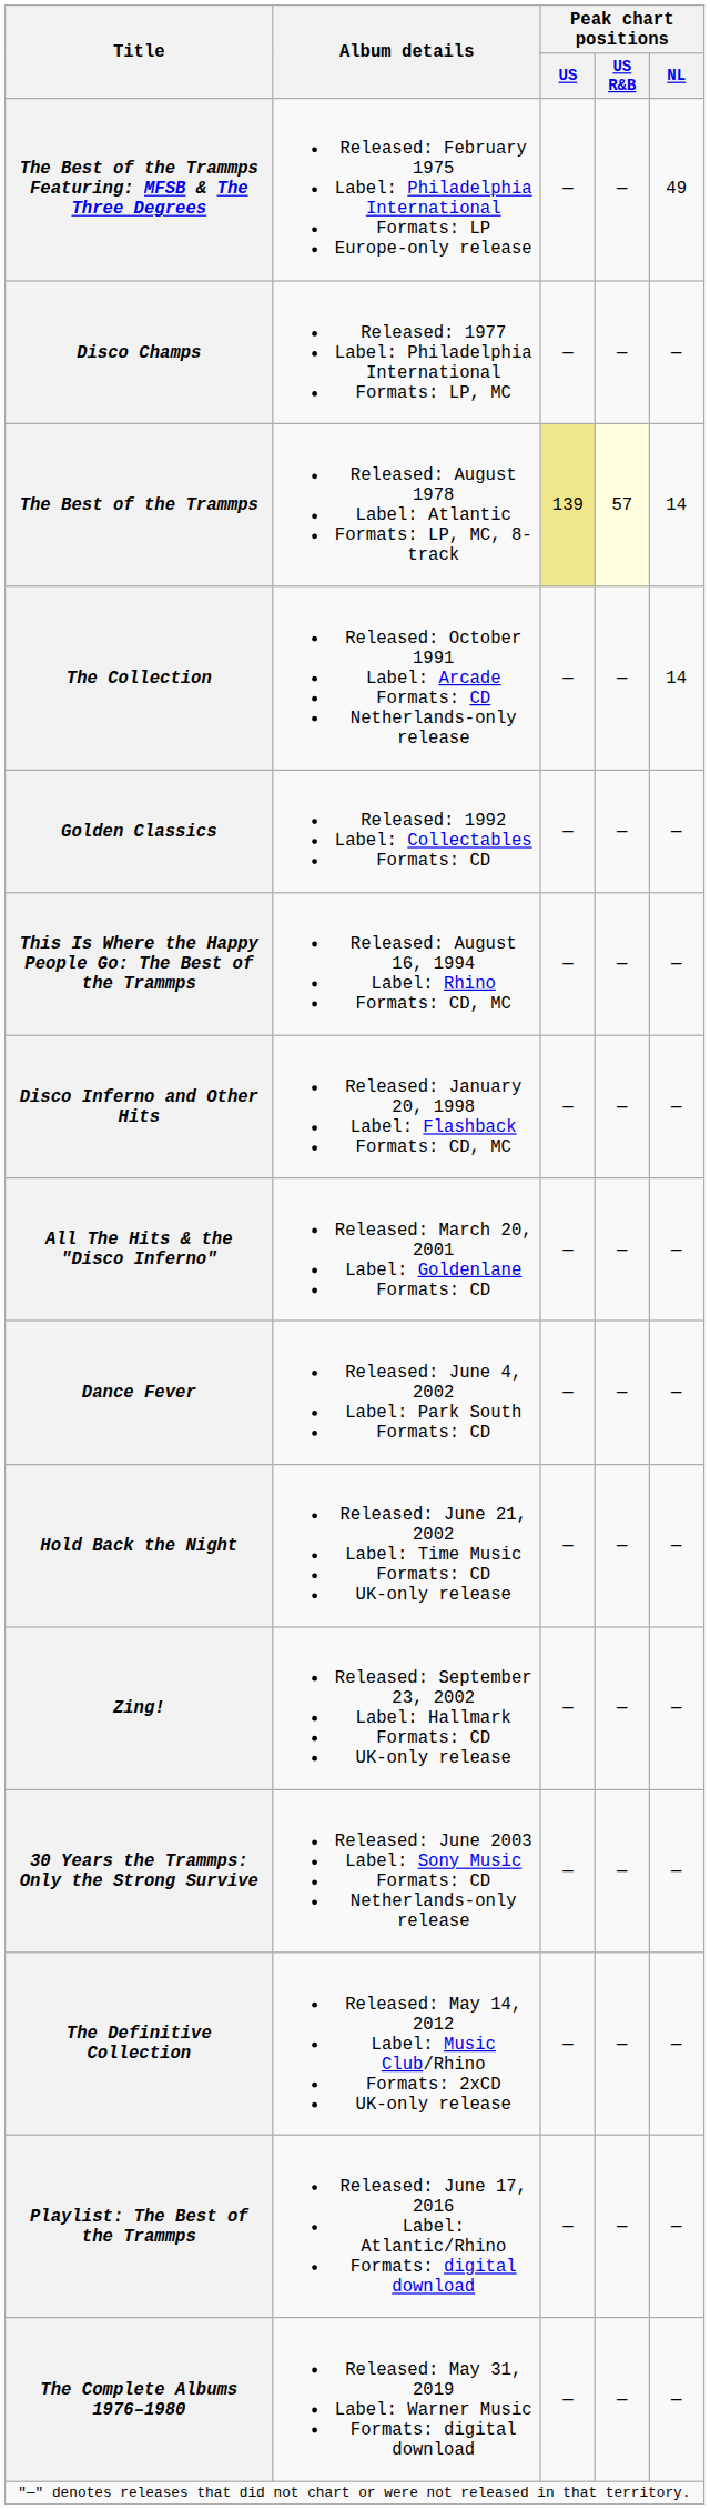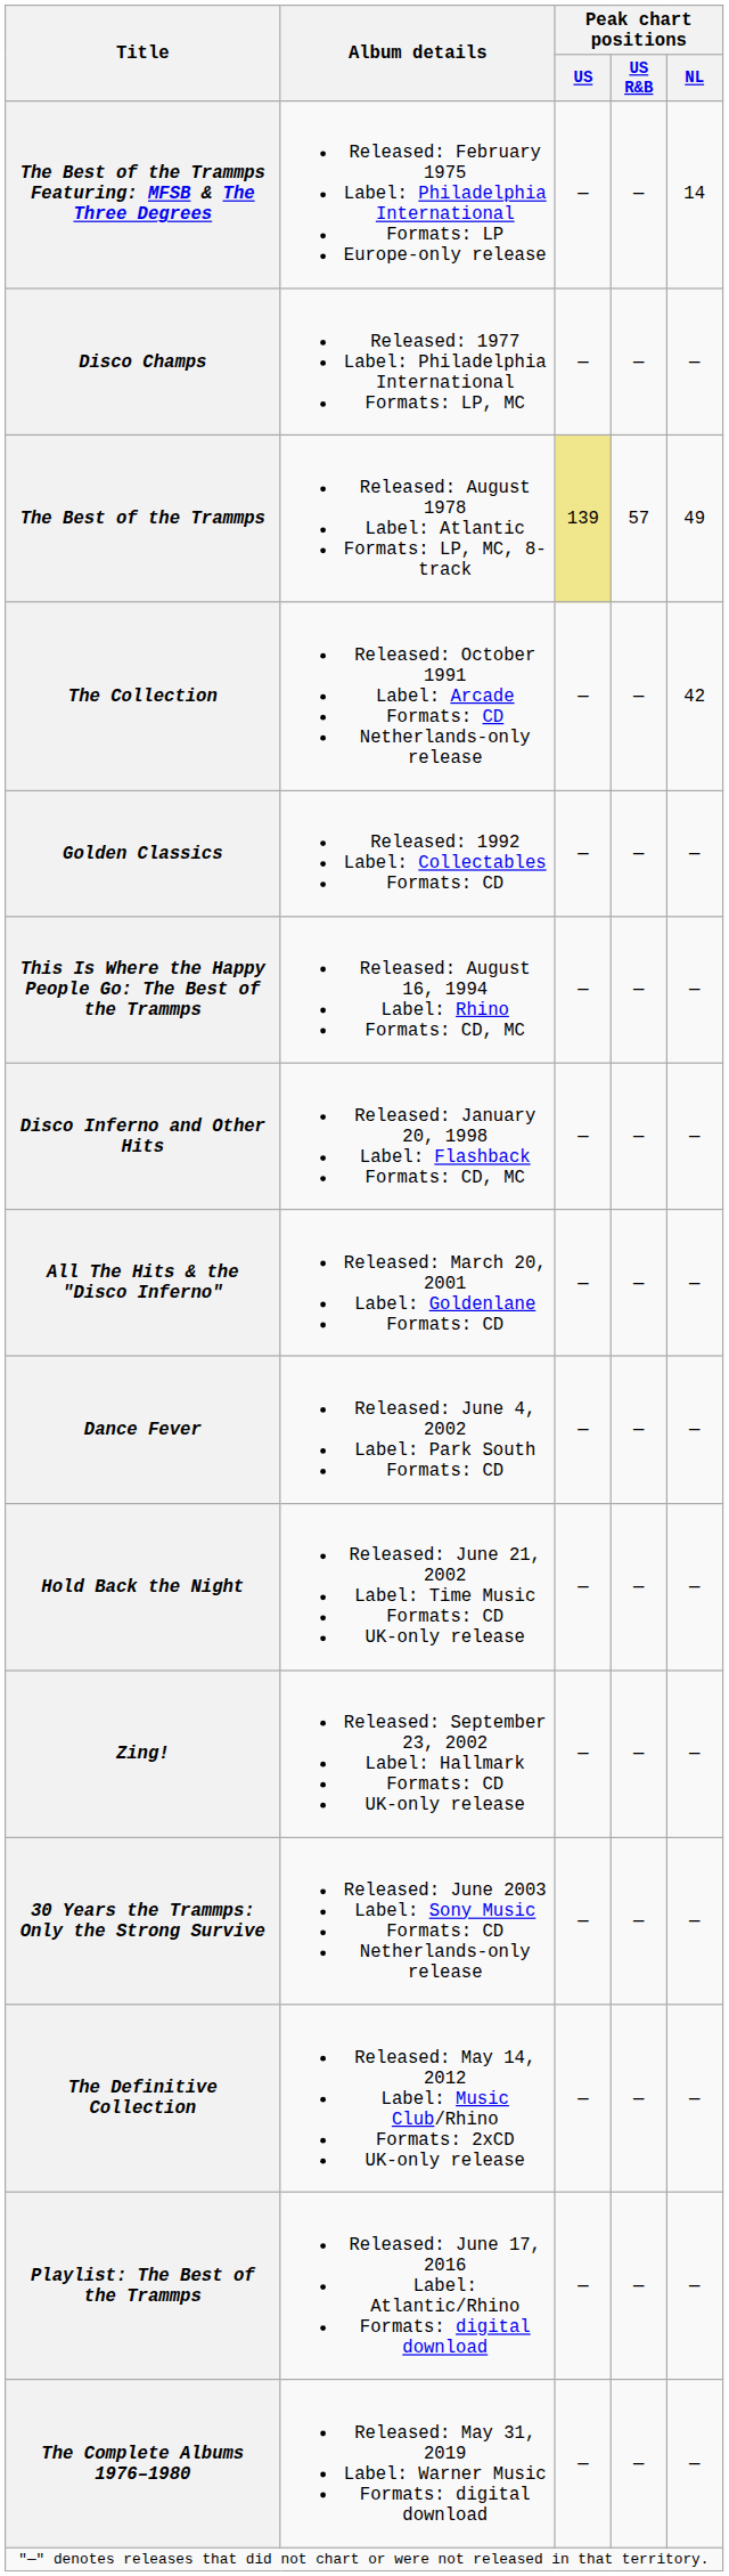 <table class="wikitable plainrowheaders" style="text-align:center;">
 <tr>
 <th rowspan="2" scope="col" style="width:15em;">Title</th>
 <th rowspan="2" scope="col" style="width:15em;">Album details</th>
 <th colspan="3">Peak chart positions</th>
 </tr>
 <tr>
 <th scope="col" style="width:3em;font-size:90%;"><a href='#'>US</a><br></th>
 <th scope="col" style="width:3em;font-size:90%;"><a href='#'>US R&B</a><br></th>
 <th scope="col" style="width:3em;font-size:90%;"><a href='#'>NL</a><br></th>
 </tr>
 <tr>
 <th scope="row"><em>The Best of the Trammps Featuring: <a href='#'>MFSB</a> & <a href='#'>The Three Degrees</a></em></th>
 <td><br><ul><li>Released: February 1975</li><li>Label: <a href='#'>Philadelphia International</a></li><li>Formats: LP</li><li>Europe-only release</li></ul></td>
 <td>—</td>
 <td>—</td>
-<td>49</td>
+<td>14</td>
 </tr>
 <tr>
 <th scope="row"><em>Disco Champs</em></th>
 <td><br><ul><li>Released: 1977</li><li>Label: Philadelphia International</li><li>Formats: LP, MC</li></ul></td>
 <td>—</td>
 <td>—</td>
 <td>—</td>
 </tr>
 <tr>
 <th scope="row"><em>The Best of the Trammps</em></th>
 <td><br><ul><li>Released: August 1978</li><li>Label: Atlantic</li><li>Formats: LP, MC, 8-track</li></ul></td>
 <td style="background: khaki;">139</td>
-<td style="background: lightyellow;">57</td>
-<td>14</td>
+<td>57</td>
+<td>49</td>
 </tr>
 <tr>
 <th scope="row"><em>The Collection</em></th>
 <td><br><ul><li>Released: October 1991</li><li>Label: <a href='#'>Arcade</a></li><li>Formats: <a href='#'>CD</a></li><li>Netherlands-only release</li></ul></td>
 <td>—</td>
 <td>—</td>
-<td>14</td>
+<td>42</td>
 </tr>
 <tr>
 <th scope="row"><em>Golden Classics</em></th>
 <td><br><ul><li>Released: 1992</li><li>Label: <a href='#'>Collectables</a></li><li>Formats: CD</li></ul></td>
 <td>—</td>
 <td>—</td>
 <td>—</td>
 </tr>
 <tr>
 <th scope="row"><em>This Is Where the Happy People Go: The Best of the Trammps</em></th>
 <td><br><ul><li>Released: August 16, 1994</li><li>Label: <a href='#'>Rhino</a></li><li>Formats: CD, MC</li></ul></td>
 <td>—</td>
 <td>—</td>
 <td>—</td>
 </tr>
 <tr>
 <th scope="row"><em>Disco Inferno and Other Hits</em></th>
 <td><br><ul><li>Released: January 20, 1998</li><li>Label: <a href='#'>Flashback</a></li><li>Formats: CD, MC</li></ul></td>
 <td>—</td>
 <td>—</td>
 <td>—</td>
 </tr>
 <tr>
 <th scope="row"><em>All The Hits & the "Disco Inferno"</em></th>
 <td><br><ul><li>Released: March 20, 2001</li><li>Label: <a href='#'>Goldenlane</a></li><li>Formats: CD</li></ul></td>
 <td>—</td>
 <td>—</td>
 <td>—</td>
 </tr>
 <tr>
 <th scope="row"><em>Dance Fever</em></th>
 <td><br><ul><li>Released: June 4, 2002</li><li>Label: Park South</li><li>Formats: CD</li></ul></td>
 <td>—</td>
 <td>—</td>
 <td>—</td>
 </tr>
 <tr>
 <th scope="row"><em>Hold Back the Night</em></th>
 <td><br><ul><li>Released: June 21, 2002</li><li>Label: Time Music</li><li>Formats: CD</li><li>UK-only release</li></ul></td>
 <td>—</td>
 <td>—</td>
 <td>—</td>
 </tr>
 <tr>
 <th scope="row"><em>Zing!</em></th>
 <td><br><ul><li>Released: September 23, 2002</li><li>Label: Hallmark</li><li>Formats: CD</li><li>UK-only release</li></ul></td>
 <td>—</td>
 <td>—</td>
 <td>—</td>
 </tr>
 <tr>
 <th scope="row"><em>30 Years the Trammps: Only the Strong Survive</em></th>
 <td><br><ul><li>Released: June 2003</li><li>Label: <a href='#'>Sony Music</a></li><li>Formats: CD</li><li>Netherlands-only release</li></ul></td>
 <td>—</td>
 <td>—</td>
 <td>—</td>
 </tr>
 <tr>
 <th scope="row"><em>The Definitive Collection</em></th>
 <td><br><ul><li>Released: May 14, 2012</li><li>Label: <a href='#'>Music Club</a>/Rhino</li><li>Formats: 2xCD</li><li>UK-only release</li></ul></td>
 <td>—</td>
 <td>—</td>
 <td>—</td>
 </tr>
 <tr>
 <th scope="row"><em>Playlist: The Best of the Trammps</em></th>
 <td><br><ul><li>Released: June 17, 2016</li><li>Label: Atlantic/Rhino</li><li>Formats: <a href='#'>digital download</a></li></ul></td>
 <td>—</td>
 <td>—</td>
 <td>—</td>
 </tr>
 <tr>
 <th scope="row"><em>The Complete Albums 1976–1980</em></th>
 <td><br><ul><li>Released: May 31, 2019</li><li>Label: Warner Music</li><li>Formats: digital download</li></ul></td>
 <td>—</td>
 <td>—</td>
 <td>—</td>
 </tr>
 <tr>
 <td colspan="5" style="font-size:8pt">"—" denotes releases that did not chart or were not released in that territory.</td>
 </tr>
 </table>
